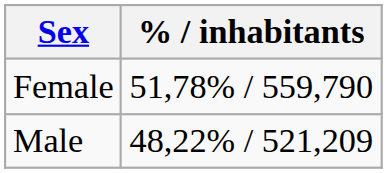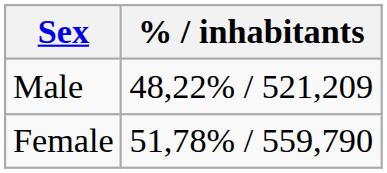 <table class="wikitable">
 <tr>
 <th><a href='#'>Sex</a></th>
 <th align="right">% / inhabitants</th>
 </tr>
 <tr>
+<td>Male</td>
+<td align="right">48,22% / 521,209</td>
+</tr>
+<tr>
 <td>Female</td>
 <td align="right">51,78% / 559,790</td>
 </tr>
-<tr>
-<td>Male</td>
-<td align="right">48,22% / 521,209</td>
-</tr>
 </table>
